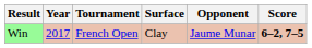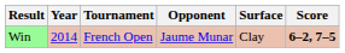 <table class="wikitable">
 <tr>
 <th>Result</th>
 <th>Year</th>
 <th>Tournament</th>
+<th>Opponent</th>
 <th>Surface</th>
-<th>Opponent</th>
 <th>Score</th>
 </tr>
 <tr style="background:#EBC2AF;">
 <td bgcolor=98fb98>Win</td>
-<td><a href='#'>2017</a></td>
+<td><a href='#'>2014</a></td>
 <td><a href='#'>French Open</a></td>
+<td> <a href='#'>Jaume Munar</a></td>
 <td>Clay</td>
-<td> <a href='#'>Jaume Munar</a></td>
 <td><strong>6–2, 7–5</strong></td>
 </tr>
 </table>
